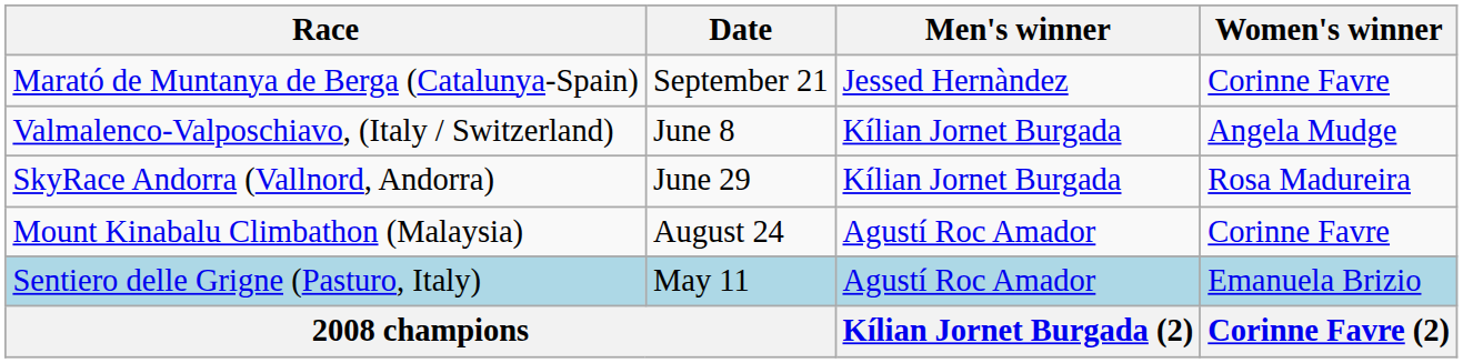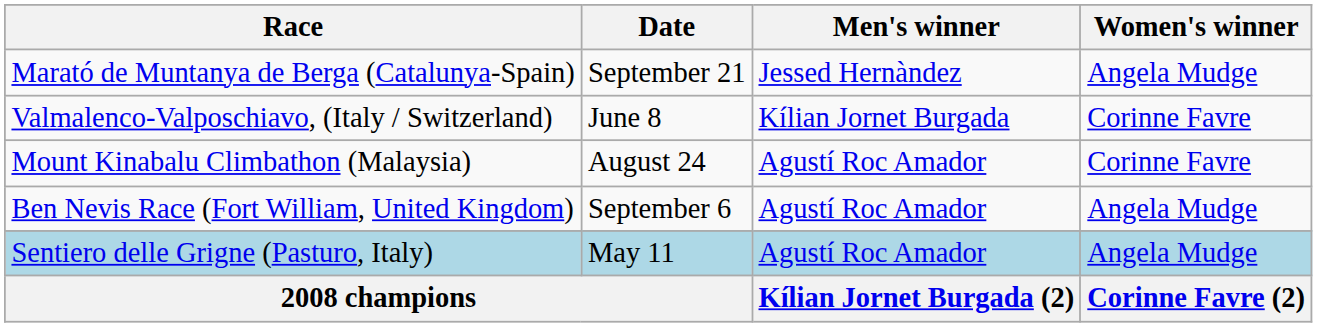 <table class="wikitable" width= style="font-size:90%; text-align:center;">
 <tr>
 <th>Race</th>
 <th>Date</th>
 <th>Men's winner</th>
 <th>Women's winner</th>
 </tr>
 <tr>
 <td><a href='#'>Marató de Muntanya de Berga</a> (<a href='#'>Catalunya</a>-Spain)</td>
 <td>September 21</td>
 <td><a href='#'>Jessed Hernàndez</a></td>
-<td><a href='#'>Corinne Favre</a></td>
+<td><a href='#'>Angela Mudge</a></td>
 </tr>
 <tr>
 <td><a href='#'>Valmalenco-Valposchiavo</a>, (Italy / Switzerland)</td>
 <td>June 8</td>
 <td><a href='#'>Kílian Jornet Burgada</a></td>
-<td><a href='#'>Angela Mudge</a></td>
-</tr>
-<tr>
-<td><a href='#'>SkyRace Andorra</a> (<a href='#'>Vallnord</a>, Andorra)</td>
-<td>June 29</td>
-<td><a href='#'>Kílian Jornet Burgada</a></td>
-<td><a href='#'>Rosa Madureira</a></td>
+<td><a href='#'>Corinne Favre</a></td>
 </tr>
 <tr>
 <td><a href='#'>Mount Kinabalu Climbathon</a> (Malaysia)</td>
 <td>August 24</td>
 <td><a href='#'>Agustí Roc Amador</a></td>
 <td><a href='#'>Corinne Favre</a></td>
 </tr>
+<tr>
+<td><a href='#'>Ben Nevis Race</a> (<a href='#'>Fort William</a>, <a href='#'>United Kingdom</a>)</td>
+<td>September 6</td>
+<td><a href='#'>Agustí Roc Amador</a></td>
+<td><a href='#'>Angela Mudge</a></td>
+</tr>
 <tr style="background:lightblue;">
 <td><a href='#'>Sentiero delle Grigne</a> (<a href='#'>Pasturo</a>, Italy)</td>
 <td>May 11</td>
 <td><a href='#'>Agustí Roc Amador</a></td>
-<td><a href='#'>Emanuela Brizio</a></td>
+<td><a href='#'>Angela Mudge</a></td>
 </tr>
 <tr>
 <th colspan="2" style="text-align:center;">2008 champions</th>
 <th style="text-align:center;"><a href='#'>Kílian Jornet Burgada</a> (2)</th>
 <th style="text-align:center;"><a href='#'>Corinne Favre</a> (2)</th>
 </tr>
 </table>
